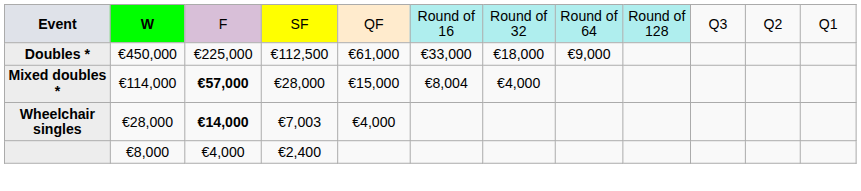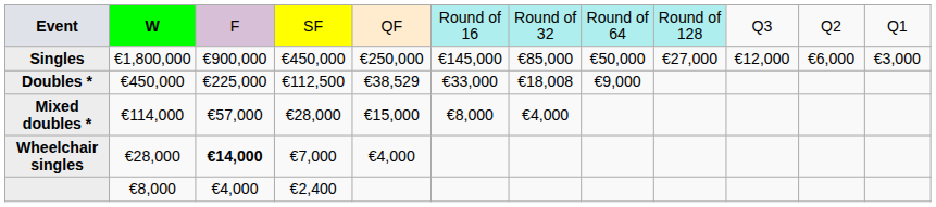 <table class=wikitable style=font-size:90%;text-align:center>
 <tr>
 <td width=130 bgcolor=#dfe2e9><strong>Event</strong></td>
 <td width=80 bgcolor=lime><strong>W</strong></td>
 <td width=85 bgcolor=#D8BFD8>F</td>
 <td width=85 bgcolor=#FFFF00>SF</td>
 <td width=85 bgcolor=#ffebcd>QF</td>
 <td width=85 bgcolor=#afeeee>Round of 16</td>
 <td width=85 bgcolor=#afeeee>Round of 32</td>
 <td width=85 bgcolor=#afeeee>Round of 64</td>
 <td width=85 bgcolor=#afeeee>Round of 128</td>
 <td width=85>Q3</td>
 <td width=85>Q2</td>
 <td width=85>Q1</td>
 </tr>
 <tr>
+<td style="background:#ededed;"><strong>Singles</strong></td>
+<td>€1,800,000</td>
+<td>€900,000</td>
+<td>€450,000</td>
+<td>€250,000</td>
+<td>€145,000</td>
+<td>€85,000</td>
+<td>€50,000</td>
+<td>€27,000</td>
+<td>€12,000</td>
+<td>€6,000</td>
+<td>€3,000</td>
+</tr>
+<tr>
 <td style="background:#ededed;"><strong>Doubles *</strong></td>
 <td>€450,000</td>
 <td>€225,000</td>
 <td>€112,500</td>
-<td>€61,000</td>
+<td>€38,529</td>
 <td>€33,000</td>
-<td>€18,000</td>
+<td>€18,008</td>
 <td>€9,000</td>
 <td></td>
 <td></td>
 <td></td>
 <td></td>
 </tr>
 <tr>
 <td style="background:#ededed;"><strong>Mixed doubles *</strong></td>
 <td>€114,000</td>
-<td><strong>€57,000</strong></td>
+<td>€57,000</td>
 <td>€28,000</td>
 <td>€15,000</td>
-<td>€8,004</td>
+<td>€8,000</td>
 <td>€4,000</td>
 <td></td>
 <td></td>
 <td></td>
 <td></td>
 <td></td>
 </tr>
 <tr>
 <td style="background:#ededed;"><strong>Wheelchair singles</strong></td>
 <td>€28,000</td>
 <td><strong>€14,000</strong></td>
-<td>€7,003</td>
+<td>€7,000</td>
 <td>€4,000</td>
 <td></td>
 <td></td>
 <td></td>
 <td></td>
 <td></td>
 <td></td>
 <td></td>
 </tr>
 <tr>
 <td style="background:#ededed;"><strong></strong></td>
 <td>€8,000</td>
 <td>€4,000</td>
 <td>€2,400</td>
 <td></td>
 <td></td>
 <td></td>
 <td></td>
 <td></td>
 <td></td>
 <td></td>
 <td></td>
 </tr>
 </table>
